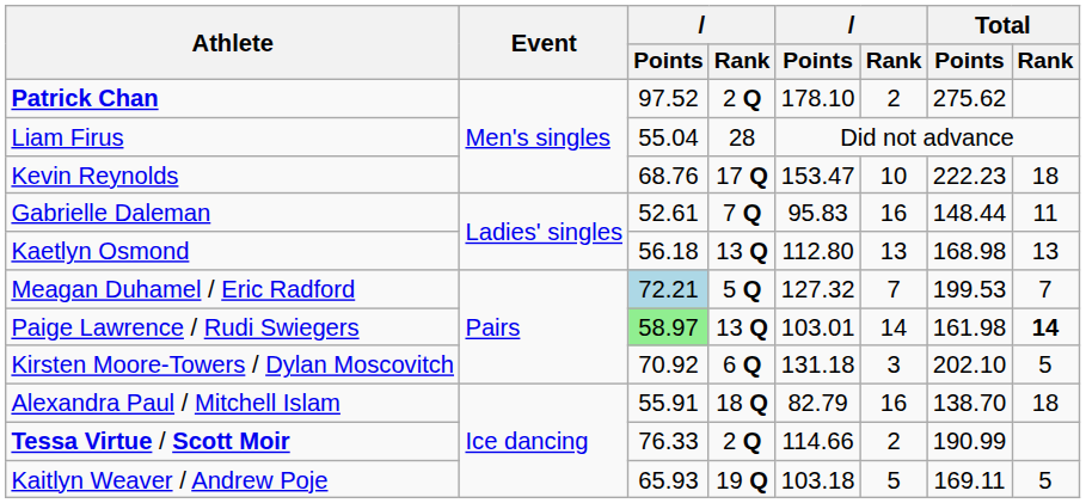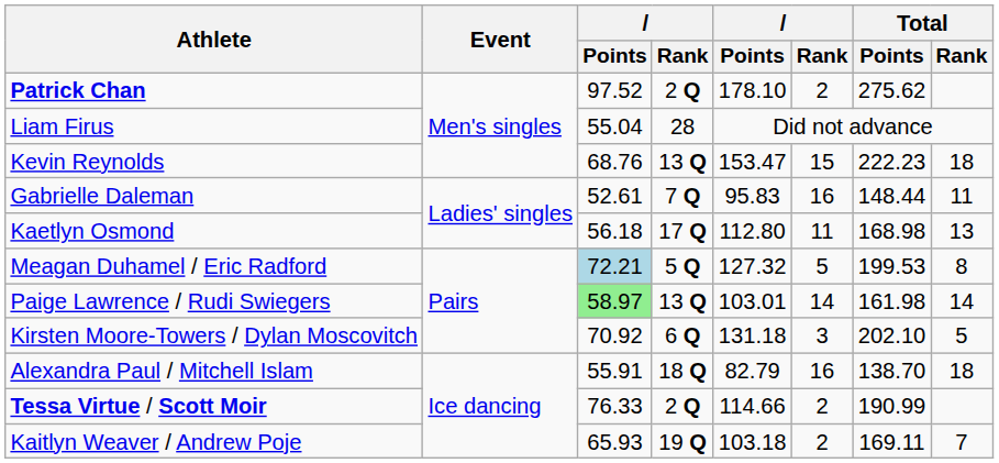 <table class="wikitable" style="font-size:90%">
 <tr>
 <th rowspan="2">Athlete</th>
 <th rowspan="2">Event</th>
 <th colspan="2">/</th>
 <th colspan="2">/</th>
 <th colspan="2">Total</th>
 </tr>
 <tr style="font-size:95%">
 <th>Points</th>
 <th>Rank</th>
 <th>Points</th>
 <th>Rank</th>
 <th>Points</th>
 <th>Rank</th>
 </tr>
 <tr align=center>
 <td align=left><strong><a href='#'>Patrick Chan</a></strong></td>
 <td align=left rowspan="3"><a href='#'>Men's singles</a></td>
 <td>97.52</td>
 <td>2 <strong>Q</strong></td>
 <td>178.10</td>
 <td>2</td>
 <td>275.62</td>
 <td></td>
 </tr>
 <tr align=center>
 <td align=left><a href='#'>Liam Firus</a></td>
 <td>55.04</td>
 <td>28</td>
 <td colspan=4>Did not advance</td>
 </tr>
 <tr align=center>
 <td align=left><a href='#'>Kevin Reynolds</a></td>
 <td>68.76</td>
-<td>17 <strong>Q</strong></td>
+<td>13 <strong>Q</strong></td>
 <td>153.47</td>
-<td>10</td>
+<td>15</td>
 <td>222.23</td>
 <td>18</td>
 </tr>
 <tr align=center>
 <td align=left><a href='#'>Gabrielle Daleman</a></td>
 <td align=left rowspan="2"><a href='#'>Ladies' singles</a></td>
 <td>52.61</td>
 <td>7 <strong>Q</strong></td>
 <td>95.83</td>
 <td>16</td>
 <td>148.44</td>
 <td>11</td>
 </tr>
 <tr align=center>
 <td align=left><a href='#'>Kaetlyn Osmond</a></td>
 <td>56.18</td>
-<td>13 <strong>Q</strong></td>
+<td>17 <strong>Q</strong></td>
 <td>112.80</td>
-<td>13</td>
+<td>11</td>
 <td>168.98</td>
 <td>13</td>
 </tr>
 <tr align=center>
 <td align=left><a href='#'>Meagan Duhamel</a> / <a href='#'>Eric Radford</a></td>
 <td align=left rowspan="3"><a href='#'>Pairs</a></td>
 <td style="background: lightblue;">72.21</td>
 <td>5 <strong>Q</strong></td>
 <td>127.32</td>
-<td>7</td>
+<td>5</td>
 <td>199.53</td>
-<td>7</td>
+<td>8</td>
 </tr>
 <tr align=center>
 <td align=left><a href='#'>Paige Lawrence</a> / <a href='#'>Rudi Swiegers</a></td>
 <td style="background: lightgreen;">58.97</td>
 <td>13 <strong>Q</strong></td>
 <td>103.01</td>
 <td>14</td>
 <td>161.98</td>
-<td><strong>14</strong></td>
+<td>14</td>
 </tr>
 <tr align=center>
 <td align=left><a href='#'>Kirsten Moore-Towers</a> / <a href='#'>Dylan Moscovitch</a></td>
 <td>70.92</td>
 <td>6 <strong>Q</strong></td>
 <td>131.18</td>
 <td>3</td>
 <td>202.10</td>
 <td>5</td>
 </tr>
 <tr align=center>
 <td align=left><a href='#'>Alexandra Paul</a> / <a href='#'>Mitchell Islam</a></td>
 <td align=left rowspan="3"><a href='#'>Ice dancing</a></td>
 <td>55.91</td>
 <td>18 <strong>Q</strong></td>
 <td>82.79</td>
 <td>16</td>
 <td>138.70</td>
 <td>18</td>
 </tr>
 <tr align=center>
 <td align=left><strong><a href='#'>Tessa Virtue</a></strong> / <strong><a href='#'>Scott Moir</a></strong></td>
 <td>76.33</td>
 <td>2 <strong>Q</strong></td>
 <td>114.66</td>
 <td>2</td>
 <td>190.99</td>
 <td></td>
 </tr>
 <tr align=center>
 <td align=left><a href='#'>Kaitlyn Weaver</a> / <a href='#'>Andrew Poje</a></td>
 <td>65.93</td>
 <td>19 <strong>Q</strong></td>
 <td>103.18</td>
-<td>5</td>
+<td>2</td>
 <td>169.11</td>
-<td>5</td>
+<td>7</td>
 </tr>
 </table>
